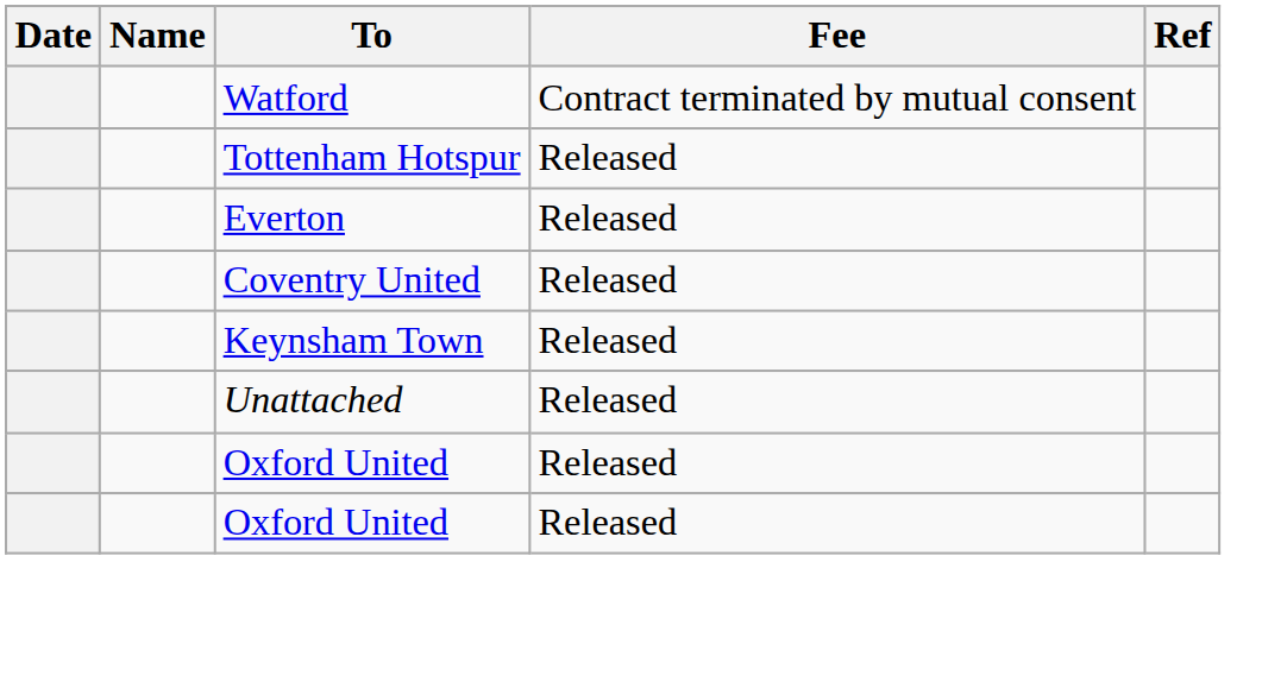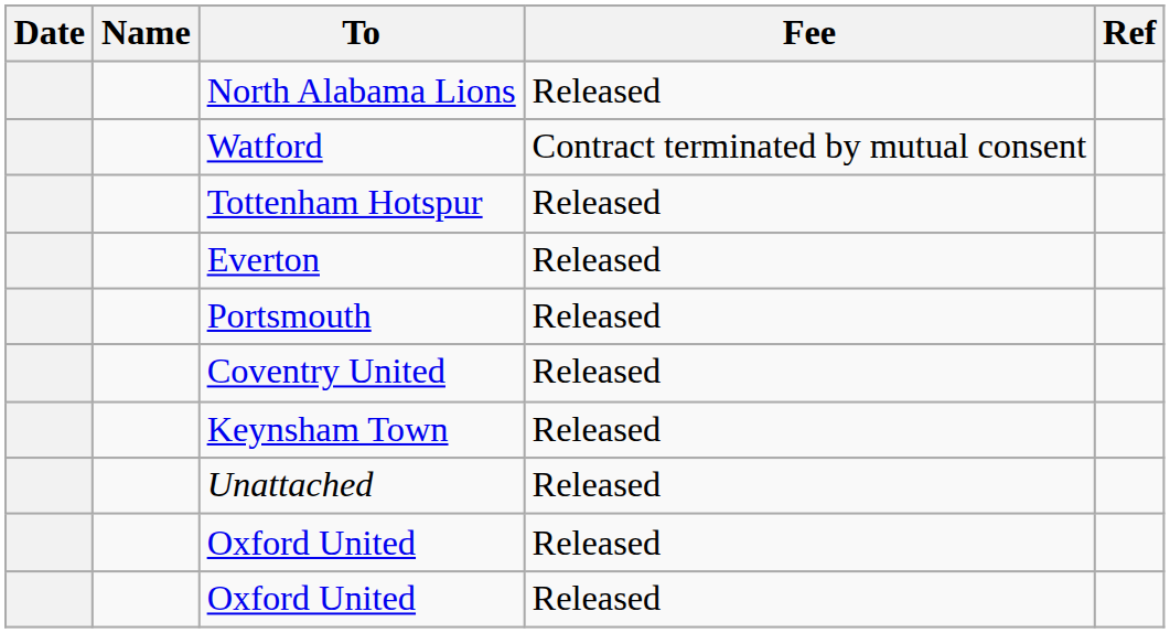 <table class="wikitable sortable plainrowheaders">
 <tr>
 <th scope=col>Date</th>
 <th scope=col>Name</th>
 <th scope=col>To</th>
 <th scope=col>Fee</th>
 <th scope=col class=unsortable>Ref</th>
+</tr>
+<tr>
+<th scope=row></th>
+<td></td>
+<td><a href='#'>North Alabama Lions</a></td>
+<td>Released</td>
+<td></td>
 </tr>
 <tr>
 <th scope=row></th>
 <td></td>
 <td><a href='#'>Watford</a></td>
 <td>Contract terminated by mutual consent</td>
 <td></td>
 </tr>
 <tr>
 <th scope=row></th>
 <td></td>
 <td><a href='#'>Tottenham Hotspur</a></td>
 <td>Released</td>
 <td></td>
 </tr>
 <tr>
 <th scope=row></th>
 <td></td>
 <td><a href='#'>Everton</a></td>
+<td>Released</td>
+<td></td>
+</tr>
+<tr>
+<th scope=row></th>
+<td></td>
+<td><a href='#'>Portsmouth</a></td>
 <td>Released</td>
 <td></td>
 </tr>
 <tr>
 <th scope=row></th>
 <td></td>
 <td><a href='#'>Coventry United</a></td>
 <td>Released</td>
 <td></td>
 </tr>
 <tr>
 <th scope=row></th>
 <td></td>
 <td><a href='#'>Keynsham Town</a></td>
 <td>Released</td>
 <td></td>
 </tr>
 <tr>
 <th scope=row></th>
 <td></td>
 <td><em>Unattached</em></td>
 <td>Released</td>
 <td></td>
 </tr>
 <tr>
 <th scope=row></th>
 <td></td>
 <td><a href='#'>Oxford United</a></td>
 <td>Released</td>
 <td></td>
 </tr>
 <tr>
 <th scope=row></th>
 <td></td>
 <td><a href='#'>Oxford United</a></td>
 <td>Released</td>
 <td></td>
 </tr>
 </table>
